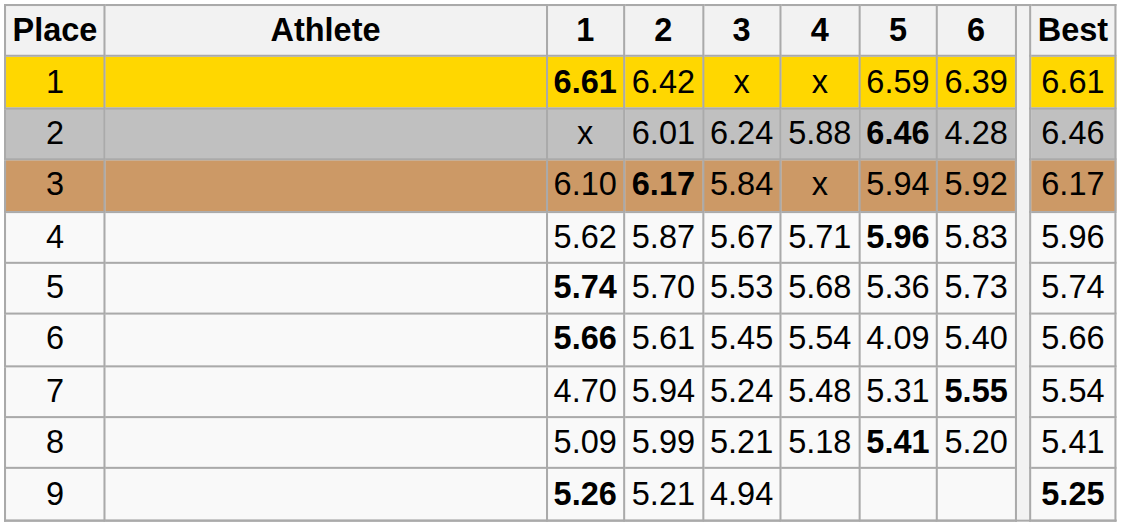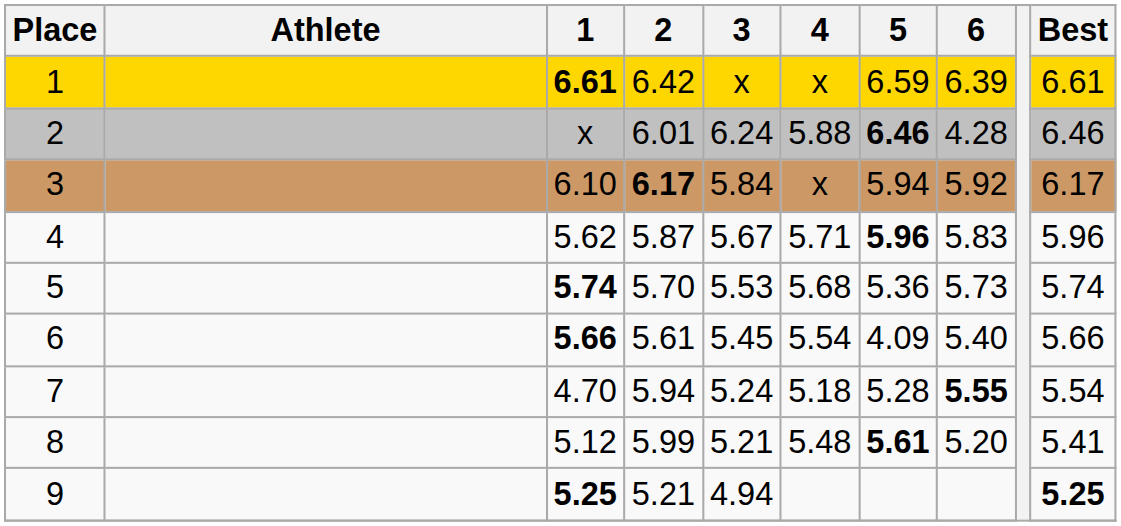 <table class="wikitable" style="text-align:center">
 <tr>
 <th>Place</th>
 <th width=210>Athlete</th>
 <th>1</th>
 <th>2</th>
 <th>3</th>
 <th>4</th>
 <th>5</th>
 <th>6</th>
 <th rowspan=20></th>
 <th>Best</th>
 </tr>
 <tr bgcolor=gold>
 <td>1</td>
 <td align=left></td>
 <td><strong>6.61</strong></td>
 <td>6.42</td>
 <td>x</td>
 <td>x</td>
 <td>6.59</td>
 <td>6.39</td>
 <td>6.61</td>
 </tr>
 <tr bgcolor=silver>
 <td>2</td>
 <td align=left></td>
 <td>x</td>
 <td>6.01</td>
 <td>6.24</td>
 <td>5.88</td>
 <td><strong>6.46</strong></td>
 <td>4.28</td>
 <td>6.46</td>
 </tr>
 <tr bgcolor=cc9966>
 <td>3</td>
 <td align=left></td>
 <td>6.10</td>
 <td><strong>6.17</strong></td>
 <td>5.84</td>
 <td>x</td>
 <td>5.94</td>
 <td>5.92</td>
 <td>6.17</td>
 </tr>
 <tr>
 <td>4</td>
 <td align=left></td>
 <td>5.62</td>
 <td>5.87</td>
 <td>5.67</td>
 <td>5.71</td>
 <td><strong>5.96</strong></td>
 <td>5.83</td>
 <td>5.96</td>
 </tr>
 <tr>
 <td>5</td>
 <td align=left></td>
 <td><strong>5.74</strong></td>
 <td>5.70</td>
 <td>5.53</td>
 <td>5.68</td>
 <td>5.36</td>
 <td>5.73</td>
 <td>5.74</td>
 </tr>
 <tr>
 <td>6</td>
 <td align=left></td>
 <td><strong>5.66</strong></td>
 <td>5.61</td>
 <td>5.45</td>
 <td>5.54</td>
 <td>4.09</td>
 <td>5.40</td>
 <td>5.66</td>
 </tr>
 <tr>
 <td>7</td>
 <td align=left></td>
 <td>4.70</td>
 <td>5.94</td>
 <td>5.24</td>
-<td>5.48</td>
-<td>5.31</td>
+<td>5.18</td>
+<td>5.28</td>
 <td><strong>5.55</strong></td>
 <td>5.54</td>
 </tr>
 <tr>
 <td>8</td>
 <td align=left></td>
-<td>5.09</td>
+<td>5.12</td>
 <td>5.99</td>
 <td>5.21</td>
-<td>5.18</td>
-<td><strong>5.41</strong></td>
+<td>5.48</td>
+<td><strong>5.61</strong></td>
 <td>5.20</td>
 <td>5.41</td>
 </tr>
 <tr>
 <td>9</td>
 <td align=left></td>
-<td><strong>5.26</strong></td>
+<td><strong>5.25</strong></td>
 <td>5.21</td>
 <td>4.94</td>
 <td></td>
 <td></td>
 <td></td>
 <td><strong>5.25</strong></td>
 </tr>
 <tr>
 </tr>
 </table>
